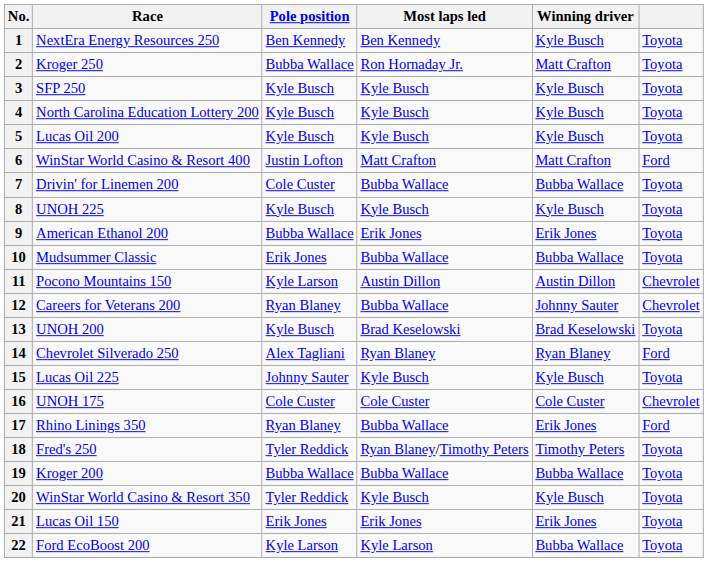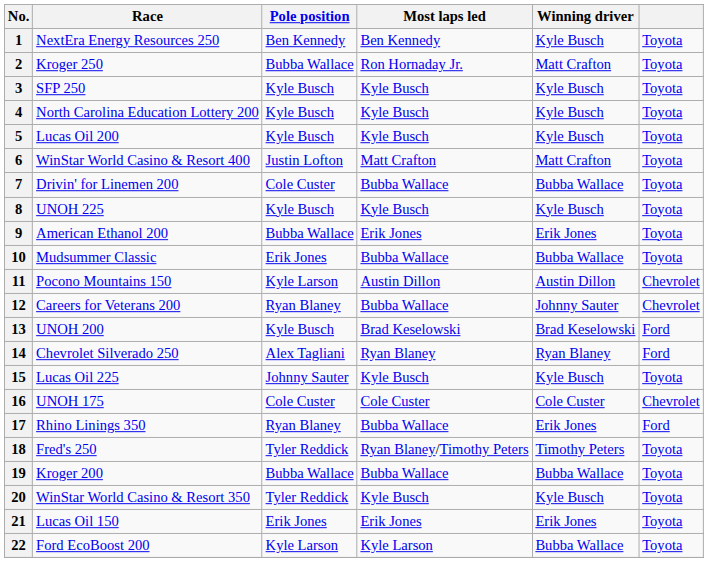 <table class="wikitable" style="font-size:95%">
 <tr>
 <th>No.</th>
 <th>Race</th>
 <th><a href='#'>Pole position</a></th>
 <th>Most laps led</th>
 <th>Winning driver</th>
 <th></th>
 </tr>
 <tr>
 <th>1</th>
 <td><a href='#'>NextEra Energy Resources 250</a></td>
 <td><a href='#'>Ben Kennedy</a></td>
 <td><a href='#'>Ben Kennedy</a></td>
 <td><a href='#'>Kyle Busch</a></td>
 <td><a href='#'>Toyota</a></td>
 </tr>
 <tr>
 <th>2</th>
 <td><a href='#'>Kroger 250</a></td>
 <td><a href='#'>Bubba Wallace</a></td>
 <td><a href='#'>Ron Hornaday Jr.</a></td>
 <td><a href='#'>Matt Crafton</a></td>
 <td><a href='#'>Toyota</a></td>
 </tr>
 <tr>
 <th>3</th>
 <td><a href='#'>SFP 250</a></td>
 <td><a href='#'>Kyle Busch</a></td>
 <td><a href='#'>Kyle Busch</a></td>
 <td><a href='#'>Kyle Busch</a></td>
 <td><a href='#'>Toyota</a></td>
 </tr>
 <tr>
 <th>4</th>
 <td><a href='#'>North Carolina Education Lottery 200</a></td>
 <td><a href='#'>Kyle Busch</a></td>
 <td><a href='#'>Kyle Busch</a></td>
 <td><a href='#'>Kyle Busch</a></td>
 <td><a href='#'>Toyota</a></td>
 </tr>
 <tr>
 <th>5</th>
 <td><a href='#'>Lucas Oil 200</a></td>
 <td><a href='#'>Kyle Busch</a></td>
 <td><a href='#'>Kyle Busch</a></td>
 <td><a href='#'>Kyle Busch</a></td>
 <td><a href='#'>Toyota</a></td>
 </tr>
 <tr>
 <th>6</th>
 <td><a href='#'>WinStar World Casino & Resort 400</a></td>
 <td><a href='#'>Justin Lofton</a></td>
 <td><a href='#'>Matt Crafton</a></td>
 <td><a href='#'>Matt Crafton</a></td>
-<td><a href='#'>Ford</a></td>
+<td><a href='#'>Toyota</a></td>
 </tr>
 <tr>
 <th>7</th>
 <td><a href='#'>Drivin' for Linemen 200</a></td>
 <td><a href='#'>Cole Custer</a></td>
 <td><a href='#'>Bubba Wallace</a></td>
 <td><a href='#'>Bubba Wallace</a></td>
 <td><a href='#'>Toyota</a></td>
 </tr>
 <tr>
 <th>8</th>
 <td><a href='#'>UNOH 225</a></td>
 <td><a href='#'>Kyle Busch</a></td>
 <td><a href='#'>Kyle Busch</a></td>
 <td><a href='#'>Kyle Busch</a></td>
 <td><a href='#'>Toyota</a></td>
 </tr>
 <tr>
 <th>9</th>
 <td><a href='#'>American Ethanol 200</a></td>
 <td><a href='#'>Bubba Wallace</a></td>
 <td><a href='#'>Erik Jones</a></td>
 <td><a href='#'>Erik Jones</a></td>
 <td><a href='#'>Toyota</a></td>
 </tr>
 <tr>
 <th>10</th>
 <td><a href='#'>Mudsummer Classic</a></td>
 <td><a href='#'>Erik Jones</a></td>
 <td><a href='#'>Bubba Wallace</a></td>
 <td><a href='#'>Bubba Wallace</a></td>
 <td><a href='#'>Toyota</a></td>
 </tr>
 <tr>
 <th>11</th>
 <td><a href='#'>Pocono Mountains 150</a></td>
 <td><a href='#'>Kyle Larson</a></td>
 <td><a href='#'>Austin Dillon</a></td>
 <td><a href='#'>Austin Dillon</a></td>
 <td><a href='#'>Chevrolet</a></td>
 </tr>
 <tr>
 <th>12</th>
 <td><a href='#'>Careers for Veterans 200</a></td>
 <td><a href='#'>Ryan Blaney</a></td>
 <td><a href='#'>Bubba Wallace</a></td>
 <td><a href='#'>Johnny Sauter</a></td>
 <td><a href='#'>Chevrolet</a></td>
 </tr>
 <tr>
 <th>13</th>
 <td><a href='#'>UNOH 200</a></td>
 <td><a href='#'>Kyle Busch</a></td>
 <td><a href='#'>Brad Keselowski</a></td>
 <td><a href='#'>Brad Keselowski</a></td>
-<td><a href='#'>Toyota</a></td>
+<td><a href='#'>Ford</a></td>
 </tr>
 <tr>
 <th>14</th>
 <td><a href='#'>Chevrolet Silverado 250</a></td>
 <td><a href='#'>Alex Tagliani</a></td>
 <td><a href='#'>Ryan Blaney</a></td>
 <td><a href='#'>Ryan Blaney</a></td>
 <td><a href='#'>Ford</a></td>
 </tr>
 <tr>
 <th>15</th>
 <td><a href='#'>Lucas Oil 225</a></td>
 <td><a href='#'>Johnny Sauter</a></td>
 <td><a href='#'>Kyle Busch</a></td>
 <td><a href='#'>Kyle Busch</a></td>
 <td><a href='#'>Toyota</a></td>
 </tr>
 <tr>
 <th>16</th>
 <td><a href='#'>UNOH 175</a></td>
 <td><a href='#'>Cole Custer</a></td>
 <td><a href='#'>Cole Custer</a></td>
 <td><a href='#'>Cole Custer</a></td>
 <td><a href='#'>Chevrolet</a></td>
 </tr>
 <tr>
 <th>17</th>
 <td><a href='#'>Rhino Linings 350</a></td>
 <td><a href='#'>Ryan Blaney</a></td>
 <td><a href='#'>Bubba Wallace</a></td>
 <td><a href='#'>Erik Jones</a></td>
 <td><a href='#'>Ford</a></td>
 </tr>
 <tr>
 <th>18</th>
 <td><a href='#'>Fred's 250</a></td>
 <td><a href='#'>Tyler Reddick</a></td>
 <td><a href='#'>Ryan Blaney</a>/<a href='#'>Timothy Peters</a></td>
 <td><a href='#'>Timothy Peters</a></td>
 <td><a href='#'>Toyota</a></td>
 </tr>
 <tr>
 <th>19</th>
 <td><a href='#'>Kroger 200</a></td>
 <td><a href='#'>Bubba Wallace</a></td>
 <td><a href='#'>Bubba Wallace</a></td>
 <td><a href='#'>Bubba Wallace</a></td>
 <td><a href='#'>Toyota</a></td>
 </tr>
 <tr>
 <th>20</th>
 <td><a href='#'>WinStar World Casino & Resort 350</a></td>
 <td><a href='#'>Tyler Reddick</a></td>
 <td><a href='#'>Kyle Busch</a></td>
 <td><a href='#'>Kyle Busch</a></td>
 <td><a href='#'>Toyota</a></td>
 </tr>
 <tr>
 <th>21</th>
 <td><a href='#'>Lucas Oil 150</a></td>
 <td><a href='#'>Erik Jones</a></td>
 <td><a href='#'>Erik Jones</a></td>
 <td><a href='#'>Erik Jones</a></td>
 <td><a href='#'>Toyota</a></td>
 </tr>
 <tr>
 <th>22</th>
 <td><a href='#'>Ford EcoBoost 200</a></td>
 <td><a href='#'>Kyle Larson</a></td>
 <td><a href='#'>Kyle Larson</a></td>
 <td><a href='#'>Bubba Wallace</a></td>
 <td><a href='#'>Toyota</a></td>
 </tr>
 <tr>
 </tr>
 </table>
